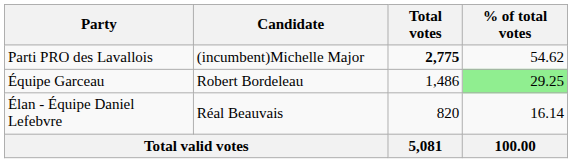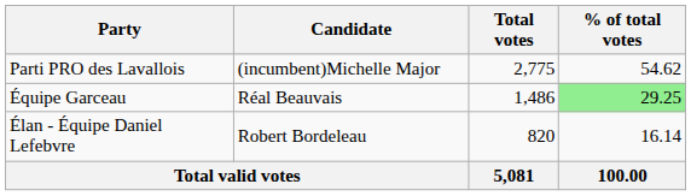 <table style="width:600px;" class="wikitable">
 <tr style="background-color:#E9E9E9">
 <th colspan="2" style="width: 200px">Party</th>
 <th colspan="1" style="width: 200px">Candidate</th>
 <th align="right">Total votes</th>
 <th align="right">% of total votes</th>
 </tr>
 <tr>
 <td colspan="2" align="left">Parti PRO des Lavallois</td>
 <td align="left">(incumbent)Michelle Major</td>
-<td align="right"><strong>2,775</strong></td>
+<td align="right">2,775</td>
 <td align="right">54.62</td>
 </tr>
 <tr>
 <td colspan="2" align="left">Équipe Garceau</td>
-<td align="left">Robert Bordeleau</td>
+<td align="left">Réal Beauvais</td>
 <td align="right">1,486</td>
 <td align="right" style="background: lightgreen;">29.25</td>
 </tr>
 <tr>
 <td colspan="2" align="left">Élan - Équipe Daniel Lefebvre</td>
-<td align="left">Réal Beauvais</td>
+<td align="left">Robert Bordeleau</td>
 <td align="right">820</td>
 <td align="right">16.14</td>
 </tr>
 <tr bgcolor="#EEEEEE">
 <th colspan="3"  align="left">Total valid votes</th>
 <th align="right">5,081</th>
 <th align="right">100.00</th>
 </tr>
 </table>
